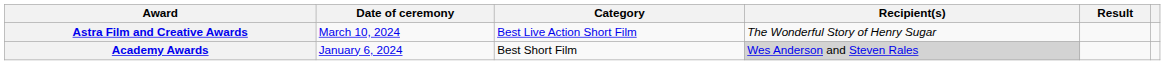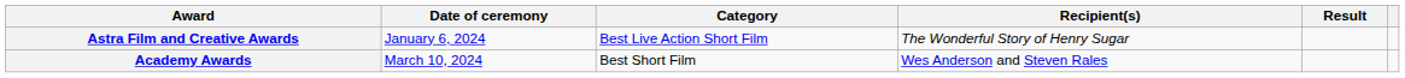 <table class="wikitable plainrowheaders" style="width: 100%;">
 <tr>
 <th scope="col">Award</th>
 <th scope="col">Date of ceremony</th>
 <th scope="col">Category</th>
 <th scope="col">Recipient(s)</th>
 <th scope="col">Result</th>
 <th scope="col" class="unsortable"></th>
 </tr>
 <tr>
 <th scope="row"><a href='#'>Astra Film and Creative Awards</a></th>
-<td><a href='#'>March 10, 2024</a></td>
+<td><a href='#'>January 6, 2024</a></td>
 <td><a href='#'>Best Live Action Short Film</a></td>
 <td><em>The Wonderful Story of Henry Sugar</em></td>
 <td></td>
 <td></td>
 </tr>
 <tr>
 <th scope="row"><a href='#'>Academy Awards</a></th>
-<td><a href='#'>January 6, 2024</a></td>
+<td><a href='#'>March 10, 2024</a></td>
 <td>Best Short Film</td>
-<td style="background: lightgrey;"><a href='#'>Wes Anderson</a> and <a href='#'>Steven Rales</a></td>
+<td><a href='#'>Wes Anderson</a> and <a href='#'>Steven Rales</a></td>
 <td></td>
 <td></td>
 </tr>
 </table>
